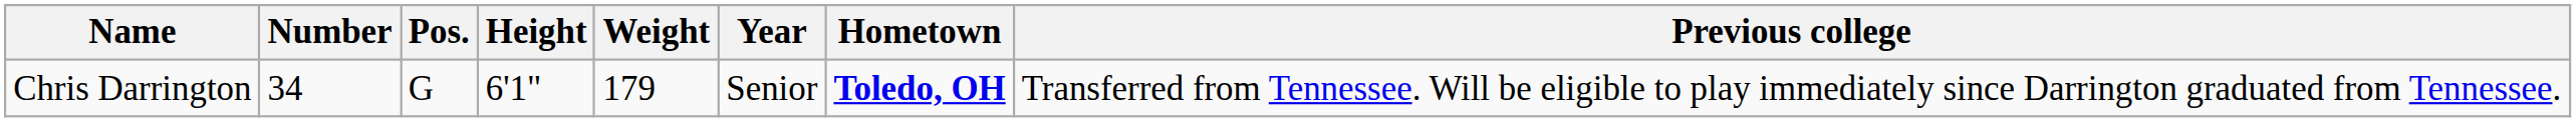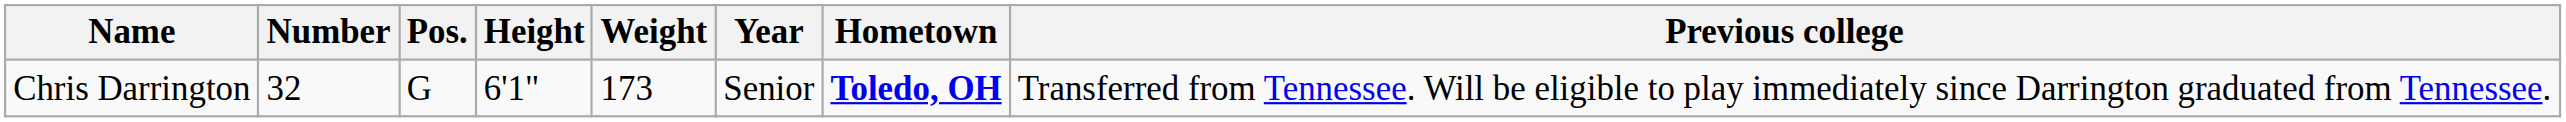 <table class="wikitable sortable" border="1">
 <tr>
 <th>Name</th>
 <th>Number</th>
 <th>Pos.</th>
 <th>Height</th>
 <th>Weight</th>
 <th>Year</th>
 <th>Hometown</th>
 <th class="unsortable">Previous college</th>
 </tr>
 <tr>
 <td>Chris Darrington</td>
-<td>34</td>
+<td>32</td>
 <td>G</td>
 <td>6'1"</td>
-<td>179</td>
+<td>173</td>
 <td>Senior</td>
 <td><strong><a href='#'>Toledo, OH</a></strong></td>
 <td>Transferred from <a href='#'>Tennessee</a>. Will be eligible to play immediately since Darrington graduated from <a href='#'>Tennessee</a>.</td>
 </tr>
 </table>
